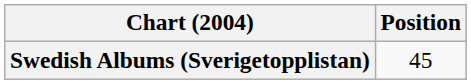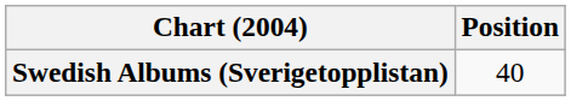 <table class="wikitable plainrowheaders" style="text-align:center">
 <tr>
 <th scope="col">Chart (2004)</th>
 <th scope="col">Position</th>
 </tr>
 <tr>
 <th scope="row">Swedish Albums (Sverigetopplistan)</th>
-<td>45</td>
+<td>40</td>
 </tr>
 </table>
